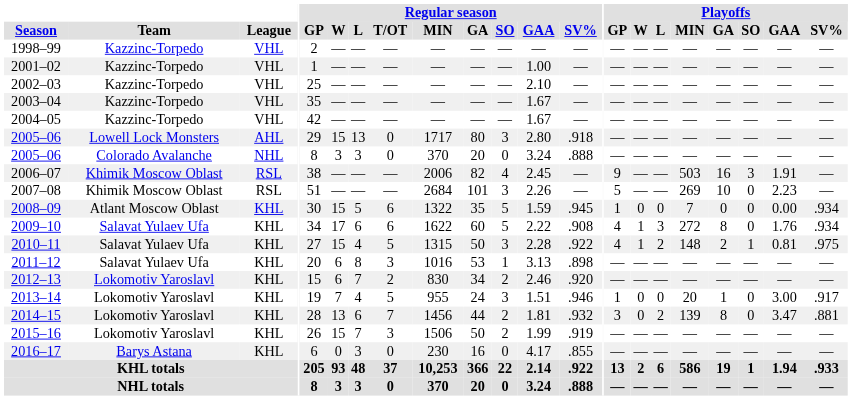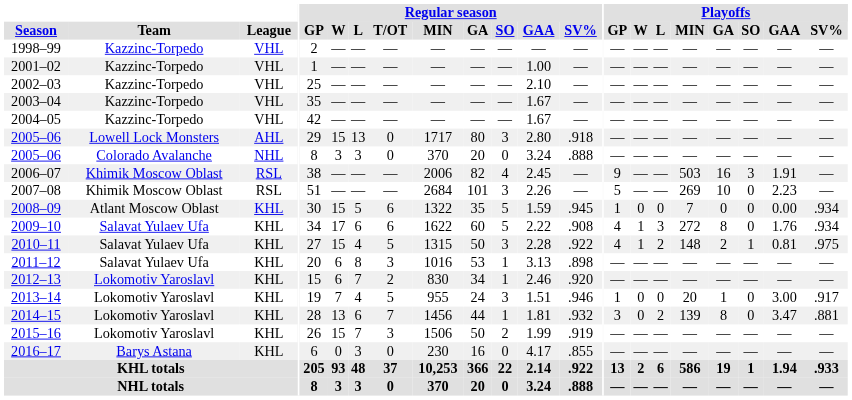 <table border="0" cellpadding="1" cellspacing="0" style="text-align:center; width:75%">
 <tr ALIGN="center" bgcolor="#e0e0e0">
 <th align="center" colspan="3" bgcolor="#ffffff"></th>
 <th align="center" rowspan="99" bgcolor="#ffffff"></th>
 <th align="center" colspan="9" bgcolor="#e0e0e0"><a href='#'>Regular season</a></th>
 <th align="center" rowspan="99" bgcolor="#ffffff"></th>
 <th align="center" colspan="8" bgcolor="#e0e0e0"><a href='#'>Playoffs</a></th>
 </tr>
 <tr ALIGN="center" bgcolor="#e0e0e0">
 <th><a href='#'>Season</a></th>
 <th>Team</th>
 <th>League</th>
 <th>GP</th>
 <th>W</th>
 <th>L</th>
 <th>T/OT</th>
 <th>MIN</th>
 <th>GA</th>
 <th><a href='#'>SO</a></th>
 <th><a href='#'>GAA</a></th>
 <th><a href='#'>SV%</a></th>
 <th>GP</th>
 <th>W</th>
 <th>L</th>
 <th>MIN</th>
 <th>GA</th>
 <th>SO</th>
 <th>GAA</th>
 <th>SV%</th>
 </tr>
 <tr ALIGN="center">
 <td>1998–99</td>
 <td><a href='#'>Kazzinc-Torpedo</a></td>
 <td><a href='#'>VHL</a></td>
 <td>2</td>
 <td>—</td>
 <td>—</td>
 <td>—</td>
 <td>—</td>
 <td>—</td>
 <td>—</td>
 <td>—</td>
 <td>—</td>
 <td>—</td>
 <td>—</td>
 <td>—</td>
 <td>—</td>
 <td>—</td>
 <td>—</td>
 <td>—</td>
 <td>—</td>
 </tr>
 <tr ALIGN="center" bgcolor="#f0f0f0">
 <td>2001–02</td>
 <td>Kazzinc-Torpedo</td>
 <td>VHL</td>
 <td>1</td>
 <td>—</td>
 <td>—</td>
 <td>—</td>
 <td>—</td>
 <td>—</td>
 <td>—</td>
 <td>1.00</td>
 <td>—</td>
 <td>—</td>
 <td>—</td>
 <td>—</td>
 <td>—</td>
 <td>—</td>
 <td>—</td>
 <td>—</td>
 <td>—</td>
 </tr>
 <tr ALIGN="center">
 <td>2002–03</td>
 <td>Kazzinc-Torpedo</td>
 <td>VHL</td>
 <td>25</td>
 <td>—</td>
 <td>—</td>
 <td>—</td>
 <td>—</td>
 <td>—</td>
 <td>—</td>
 <td>2.10</td>
 <td>—</td>
 <td>—</td>
 <td>—</td>
 <td>—</td>
 <td>—</td>
 <td>—</td>
 <td>—</td>
 <td>—</td>
 <td>—</td>
 </tr>
 <tr ALIGN="center" bgcolor="#f0f0f0">
 <td>2003–04</td>
 <td>Kazzinc-Torpedo</td>
 <td>VHL</td>
 <td>35</td>
 <td>—</td>
 <td>—</td>
 <td>—</td>
 <td>—</td>
 <td>—</td>
 <td>—</td>
 <td>1.67</td>
 <td>—</td>
 <td>—</td>
 <td>—</td>
 <td>—</td>
 <td>—</td>
 <td>—</td>
 <td>—</td>
 <td>—</td>
 <td>—</td>
 </tr>
 <tr ALIGN="center">
 <td>2004–05</td>
 <td>Kazzinc-Torpedo</td>
 <td>VHL</td>
 <td>42</td>
 <td>—</td>
 <td>—</td>
 <td>—</td>
 <td>—</td>
 <td>—</td>
 <td>—</td>
 <td>1.67</td>
 <td>—</td>
 <td>—</td>
 <td>—</td>
 <td>—</td>
 <td>—</td>
 <td>—</td>
 <td>—</td>
 <td>—</td>
 <td>—</td>
 </tr>
 <tr ALIGN="center" bgcolor="#f0f0f0">
 <td><a href='#'>2005–06</a></td>
 <td><a href='#'>Lowell Lock Monsters</a></td>
 <td><a href='#'>AHL</a></td>
 <td>29</td>
 <td>15</td>
 <td>13</td>
 <td>0</td>
 <td>1717</td>
 <td>80</td>
 <td>3</td>
 <td>2.80</td>
 <td>.918</td>
 <td>—</td>
 <td>—</td>
 <td>—</td>
 <td>—</td>
 <td>—</td>
 <td>—</td>
 <td>—</td>
 <td>—</td>
 </tr>
 <tr ALIGN="center">
 <td><a href='#'>2005–06</a></td>
 <td><a href='#'>Colorado Avalanche</a></td>
 <td><a href='#'>NHL</a></td>
 <td>8</td>
 <td>3</td>
 <td>3</td>
 <td>0</td>
 <td>370</td>
 <td>20</td>
 <td>0</td>
 <td>3.24</td>
 <td>.888</td>
 <td>—</td>
 <td>—</td>
 <td>—</td>
 <td>—</td>
 <td>—</td>
 <td>—</td>
 <td>—</td>
 <td>—</td>
 </tr>
 <tr ALIGN="center" bgcolor="#f0f0f0">
 <td>2006–07</td>
 <td><a href='#'>Khimik Moscow Oblast</a></td>
 <td><a href='#'>RSL</a></td>
 <td>38</td>
 <td>—</td>
 <td>—</td>
 <td>—</td>
 <td>2006</td>
 <td>82</td>
 <td>4</td>
 <td>2.45</td>
 <td>—</td>
 <td>9</td>
 <td>—</td>
 <td>—</td>
 <td>503</td>
 <td>16</td>
 <td>3</td>
 <td>1.91</td>
 <td>—</td>
 </tr>
 <tr ALIGN="center">
 <td>2007–08</td>
 <td>Khimik Moscow Oblast</td>
 <td>RSL</td>
 <td>51</td>
 <td>—</td>
 <td>—</td>
 <td>—</td>
 <td>2684</td>
 <td>101</td>
 <td>3</td>
 <td>2.26</td>
 <td>—</td>
 <td>5</td>
 <td>—</td>
 <td>—</td>
 <td>269</td>
 <td>10</td>
 <td>0</td>
 <td>2.23</td>
 <td>—</td>
 </tr>
 <tr ALIGN="center" bgcolor="#f0f0f0">
 <td><a href='#'>2008–09</a></td>
 <td>Atlant Moscow Oblast</td>
 <td><a href='#'>KHL</a></td>
 <td>30</td>
 <td>15</td>
 <td>5</td>
 <td>6</td>
 <td>1322</td>
 <td>35</td>
 <td>5</td>
 <td>1.59</td>
 <td>.945</td>
 <td>1</td>
 <td>0</td>
 <td>0</td>
 <td>7</td>
 <td>0</td>
 <td>0</td>
 <td>0.00</td>
 <td>.934</td>
 </tr>
 <tr ALIGN="center">
 <td><a href='#'>2009–10</a></td>
 <td><a href='#'>Salavat Yulaev Ufa</a></td>
 <td>KHL</td>
 <td>34</td>
 <td>17</td>
 <td>6</td>
 <td>6</td>
 <td>1622</td>
 <td>60</td>
 <td>5</td>
 <td>2.22</td>
 <td>.908</td>
 <td>4</td>
 <td>1</td>
 <td>3</td>
 <td>272</td>
 <td>8</td>
 <td>0</td>
 <td>1.76</td>
 <td>.934</td>
 </tr>
 <tr ALIGN="center"  bgcolor="#f0f0f0">
 <td><a href='#'>2010–11</a></td>
 <td>Salavat Yulaev Ufa</td>
 <td>KHL</td>
 <td>27</td>
 <td>15</td>
 <td>4</td>
 <td>5</td>
 <td>1315</td>
 <td>50</td>
 <td>3</td>
 <td>2.28</td>
 <td>.922</td>
 <td>4</td>
 <td>1</td>
 <td>2</td>
 <td>148</td>
 <td>2</td>
 <td>1</td>
 <td>0.81</td>
 <td>.975</td>
 </tr>
 <tr ALIGN="center">
 <td><a href='#'>2011–12</a></td>
 <td>Salavat Yulaev Ufa</td>
 <td>KHL</td>
 <td>20</td>
 <td>6</td>
 <td>8</td>
 <td>3</td>
 <td>1016</td>
 <td>53</td>
 <td>1</td>
 <td>3.13</td>
 <td>.898</td>
 <td>—</td>
 <td>—</td>
 <td>—</td>
 <td>—</td>
 <td>—</td>
 <td>—</td>
 <td>—</td>
 <td>—</td>
 </tr>
 <tr ALIGN="center"  bgcolor="#f0f0f0">
 <td><a href='#'>2012–13</a></td>
 <td><a href='#'>Lokomotiv Yaroslavl</a></td>
 <td>KHL</td>
 <td>15</td>
 <td>6</td>
 <td>7</td>
 <td>2</td>
 <td>830</td>
 <td>34</td>
-<td>2</td>
+<td>1</td>
 <td>2.46</td>
 <td>.920</td>
 <td>—</td>
 <td>—</td>
 <td>—</td>
 <td>—</td>
 <td>—</td>
 <td>—</td>
 <td>—</td>
 <td>—</td>
 </tr>
 <tr ALIGN="center">
 <td><a href='#'>2013–14</a></td>
 <td>Lokomotiv Yaroslavl</td>
 <td>KHL</td>
 <td>19</td>
 <td>7</td>
 <td>4</td>
 <td>5</td>
 <td>955</td>
 <td>24</td>
 <td>3</td>
 <td>1.51</td>
 <td>.946</td>
 <td>1</td>
 <td>0</td>
 <td>0</td>
 <td>20</td>
 <td>1</td>
 <td>0</td>
 <td>3.00</td>
 <td>.917</td>
 </tr>
 <tr ALIGN="center"  bgcolor="#f0f0f0">
 <td><a href='#'>2014–15</a></td>
 <td>Lokomotiv Yaroslavl</td>
 <td>KHL</td>
 <td>28</td>
 <td>13</td>
 <td>6</td>
 <td>7</td>
 <td>1456</td>
 <td>44</td>
-<td>2</td>
+<td>1</td>
 <td>1.81</td>
 <td>.932</td>
 <td>3</td>
 <td>0</td>
 <td>2</td>
 <td>139</td>
 <td>8</td>
 <td>0</td>
 <td>3.47</td>
 <td>.881</td>
 </tr>
 <tr ALIGN="center">
 <td><a href='#'>2015–16</a></td>
 <td>Lokomotiv Yaroslavl</td>
 <td>KHL</td>
 <td>26</td>
 <td>15</td>
 <td>7</td>
 <td>3</td>
 <td>1506</td>
 <td>50</td>
 <td>2</td>
 <td>1.99</td>
 <td>.919</td>
 <td>—</td>
 <td>—</td>
 <td>—</td>
 <td>—</td>
 <td>—</td>
 <td>—</td>
 <td>—</td>
 <td>—</td>
 </tr>
 <tr ALIGN="center"  bgcolor="#f0f0f0">
 <td><a href='#'>2016–17</a></td>
 <td><a href='#'>Barys Astana</a></td>
 <td>KHL</td>
 <td>6</td>
 <td>0</td>
 <td>3</td>
 <td>0</td>
 <td>230</td>
 <td>16</td>
 <td>0</td>
 <td>4.17</td>
 <td>.855</td>
 <td>—</td>
 <td>—</td>
 <td>—</td>
 <td>—</td>
 <td>—</td>
 <td>—</td>
 <td>—</td>
 <td>—</td>
 </tr>
 <tr ALIGN="center" bgcolor="#e0e0e0">
 <th colspan="3" align="center">KHL totals</th>
 <th>205</th>
 <th>93</th>
 <th>48</th>
 <th>37</th>
 <th>10,253</th>
 <th>366</th>
 <th>22</th>
 <th>2.14</th>
 <th>.922</th>
 <th>13</th>
 <th>2</th>
 <th>6</th>
 <th>586</th>
 <th>19</th>
 <th>1</th>
 <th>1.94</th>
 <th>.933</th>
 </tr>
 <tr ALIGN="center" bgcolor="#e0e0e0">
 <th colspan="3" align="center">NHL totals</th>
 <th>8</th>
 <th>3</th>
 <th>3</th>
 <th>0</th>
 <th>370</th>
 <th>20</th>
 <th>0</th>
 <th>3.24</th>
 <th>.888</th>
 <th>—</th>
 <th>—</th>
 <th>—</th>
 <th>—</th>
 <th>—</th>
 <th>—</th>
 <th>—</th>
 <th>—</th>
 </tr>
 </table>
